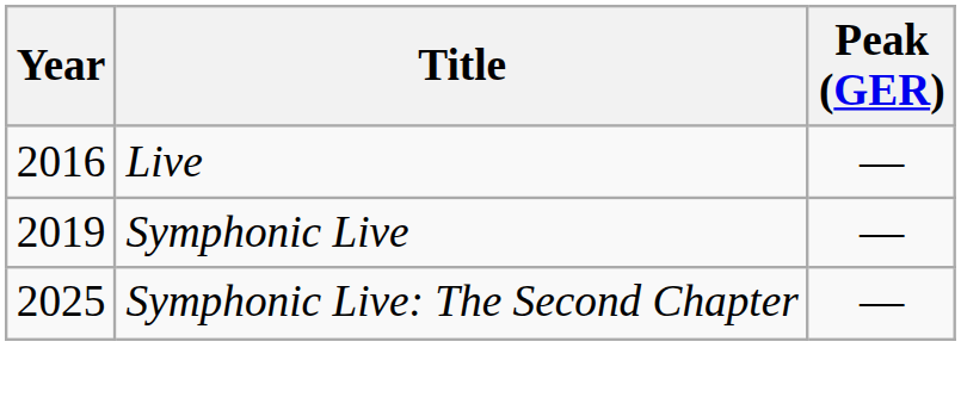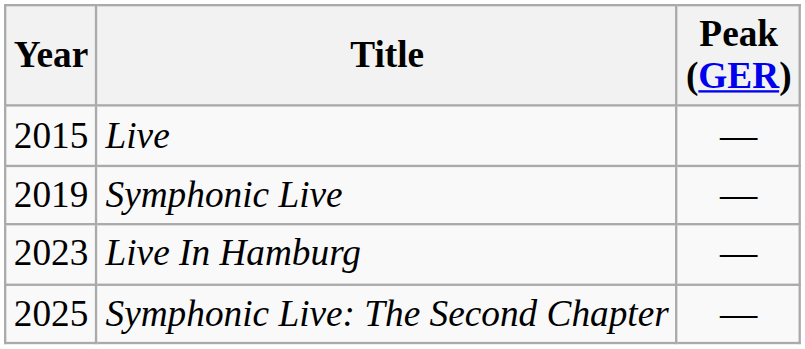 <table class="wikitable">
 <tr>
 <th>Year</th>
 <th>Title</th>
 <th>Peak<br>(<a href='#'>GER</a>)</th>
 </tr>
 <tr>
-<td align="center">2016</td>
+<td align="center">2015</td>
 <td><em>Live</em></td>
 <td align="center">—</td>
 </tr>
 <tr>
 <td align="center">2019</td>
 <td><em>Symphonic Live</em></td>
 <td align="center">—</td>
 </tr>
 <tr>
+<td align="center">2023</td>
+<td><em>Live In Hamburg</em></td>
+<td align="center">—</td>
+</tr>
+<tr>
 <td align="center">2025</td>
 <td><em>Symphonic Live: The Second Chapter</em></td>
 <td align="center">—</td>
 </tr>
 </table>
